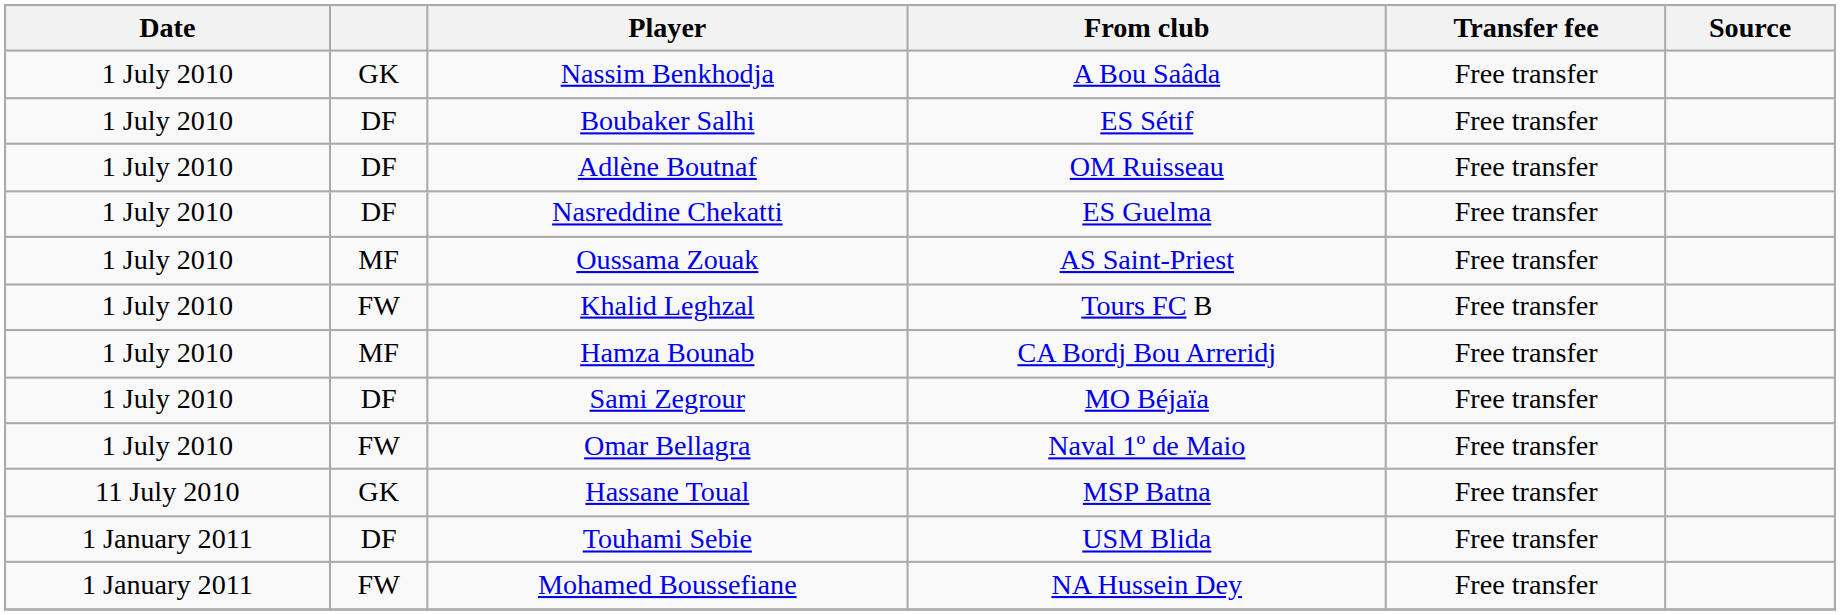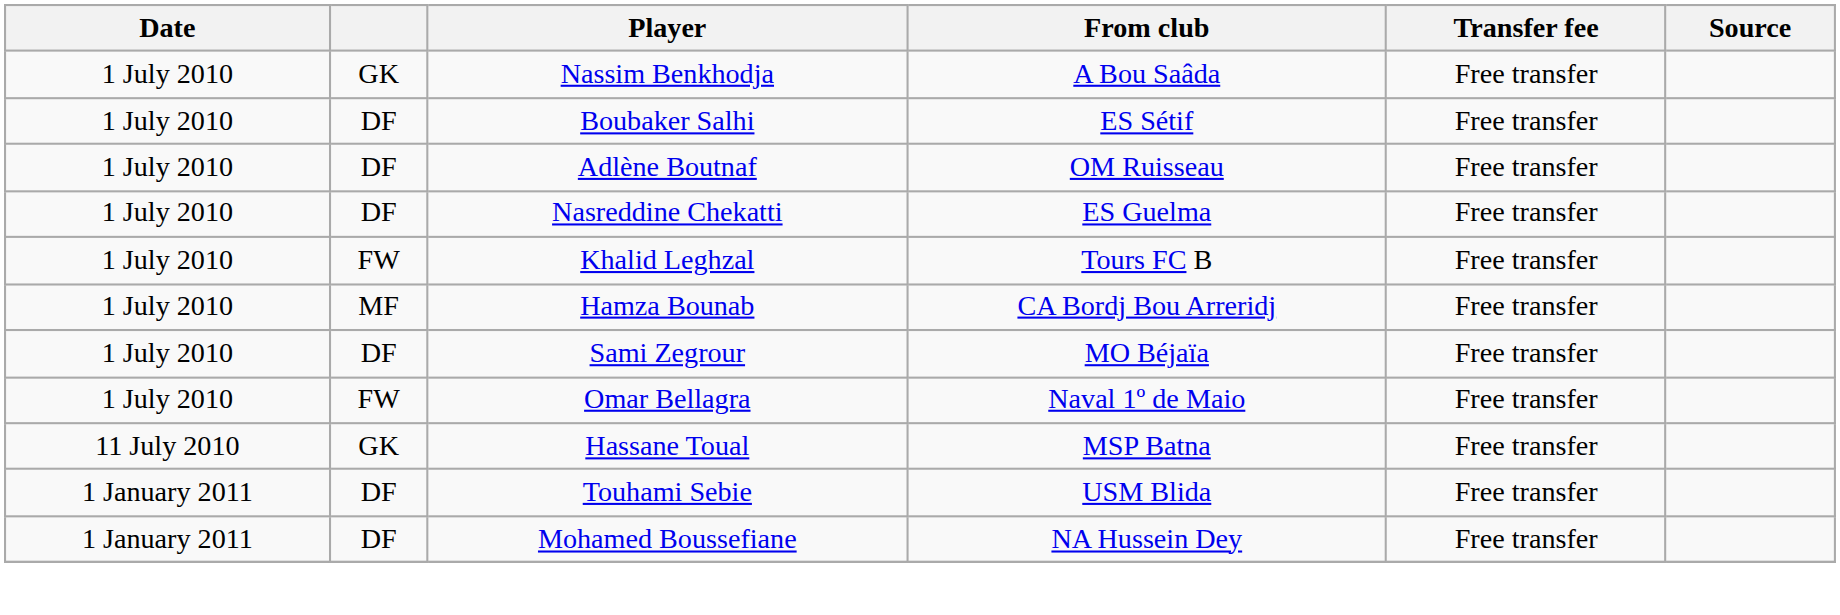 <table class="wikitable sortable" style="width:70%; text-align:center; font-size:85%; text-align:centre;">
 <tr>
 <th>Date</th>
 <th></th>
 <th>Player</th>
 <th>From club</th>
 <th>Transfer fee</th>
 <th>Source</th>
 </tr>
 <tr>
 <td>1 July 2010</td>
 <td>GK</td>
 <td> <a href='#'>Nassim Benkhodja</a></td>
 <td><a href='#'>A Bou Saâda</a></td>
 <td>Free transfer</td>
 <td></td>
 </tr>
 <tr>
 <td>1 July 2010</td>
 <td>DF</td>
 <td> <a href='#'>Boubaker Salhi</a></td>
 <td><a href='#'>ES Sétif</a></td>
 <td>Free transfer</td>
 <td></td>
 </tr>
 <tr>
 <td>1 July 2010</td>
 <td>DF</td>
 <td> <a href='#'>Adlène Boutnaf</a></td>
 <td><a href='#'>OM Ruisseau</a></td>
 <td>Free transfer</td>
 <td></td>
 </tr>
 <tr>
 <td>1 July 2010</td>
 <td>DF</td>
 <td> <a href='#'>Nasreddine Chekatti</a></td>
 <td><a href='#'>ES Guelma</a></td>
-<td>Free transfer</td>
-<td></td>
-</tr>
-<tr>
-<td>1 July 2010</td>
-<td>MF</td>
-<td> <a href='#'>Oussama Zouak</a></td>
-<td> <a href='#'>AS Saint-Priest</a></td>
 <td>Free transfer</td>
 <td></td>
 </tr>
 <tr>
 <td>1 July 2010</td>
 <td>FW</td>
 <td> <a href='#'>Khalid Leghzal</a></td>
 <td> <a href='#'>Tours FC</a> B</td>
 <td>Free transfer</td>
 <td></td>
 </tr>
 <tr>
 <td>1 July 2010</td>
 <td>MF</td>
 <td> <a href='#'>Hamza Bounab</a></td>
 <td><a href='#'>CA Bordj Bou Arreridj</a></td>
 <td>Free transfer</td>
 <td></td>
 </tr>
 <tr>
 <td>1 July 2010</td>
 <td>DF</td>
 <td> <a href='#'>Sami Zegrour</a></td>
 <td><a href='#'>MO Béjaïa</a></td>
 <td>Free transfer</td>
 <td></td>
 </tr>
 <tr>
 <td>1 July 2010</td>
 <td>FW</td>
 <td> <a href='#'>Omar Bellagra</a></td>
 <td> <a href='#'>Naval 1º de Maio</a></td>
 <td>Free transfer</td>
 <td></td>
 </tr>
 <tr>
 <td>11 July 2010</td>
 <td>GK</td>
 <td> <a href='#'>Hassane Toual</a></td>
 <td><a href='#'>MSP Batna</a></td>
 <td>Free transfer</td>
 <td></td>
 </tr>
 <tr>
 <td>1 January 2011</td>
 <td>DF</td>
 <td> <a href='#'>Touhami Sebie</a></td>
 <td><a href='#'>USM Blida</a></td>
 <td>Free transfer</td>
 <td></td>
 </tr>
 <tr>
 <td>1 January 2011</td>
-<td>FW</td>
+<td>DF</td>
 <td> <a href='#'>Mohamed Boussefiane</a></td>
 <td><a href='#'>NA Hussein Dey</a></td>
 <td>Free transfer</td>
 <td></td>
 </tr>
 <tr>
 </tr>
 </table>
